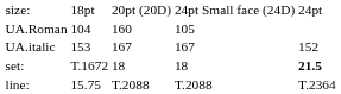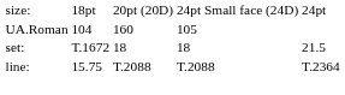 <table style="margin-left:40px;">
 <tr>
 <td>size:</td>
 <td>18pt</td>
 <td>20pt (20D)</td>
 <td>24pt Small face (24D)</td>
 <td>24pt</td>
 </tr>
 <tr>
 <td>UA.Roman</td>
 <td>104</td>
 <td>160</td>
 <td 160>105</td>
 </tr>
 <tr>
-<td>UA.italic</td>
-<td>153</td>
-<td>167</td>
-<td>167</td>
-<td>152</td>
-</tr>
-<tr>
 <td>set:</td>
 <td>T.1672</td>
 <td>18</td>
 <td>18</td>
-<td><strong>21.5</strong></td>
+<td>21.5</td>
 </tr>
 <tr>
 <td>line:</td>
 <td>15.75</td>
 <td>T.2088</td>
 <td>T.2088</td>
 <td>T.2364</td>
 </tr>
 </table>
